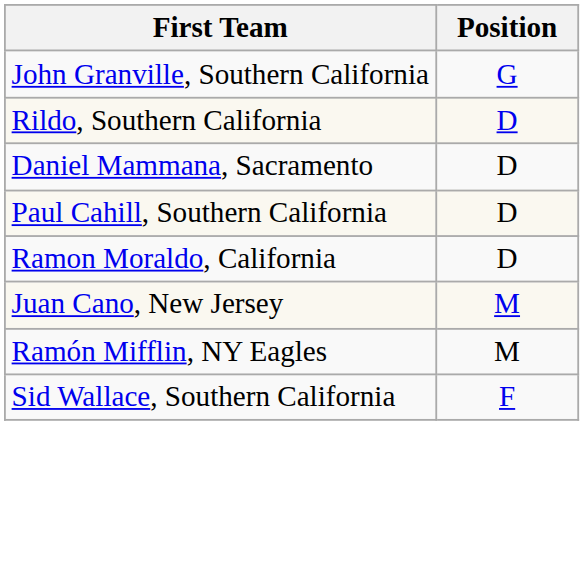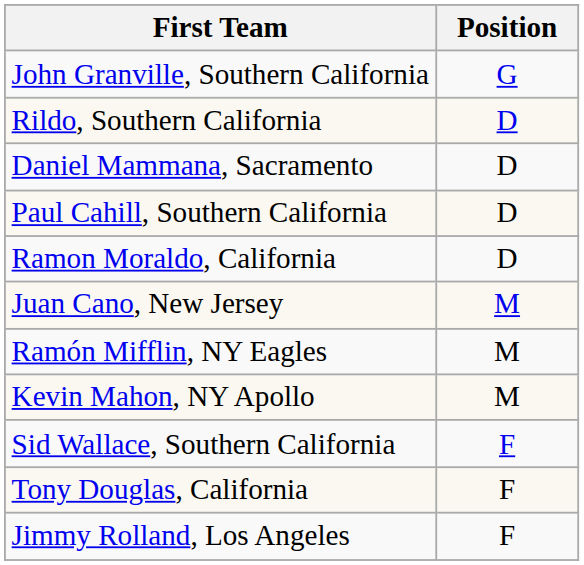 <table class="wikitable">
 <tr>
 <th>First Team</th>
 <th>  Position  </th>
 </tr>
 <tr>
 <td><a href='#'>John Granville</a>, Southern California</td>
 <td align=center><a href='#'>G</a></td>
 </tr>
 <tr style="background:#faf8f0;">
 <td><a href='#'>Rildo</a>, Southern California</td>
 <td align=center><a href='#'>D</a></td>
 </tr>
 <tr>
 <td><a href='#'>Daniel Mammana</a>, Sacramento</td>
 <td align=center>D</td>
 </tr>
 <tr style="background:#faf8f0;">
 <td><a href='#'>Paul Cahill</a>, Southern California</td>
 <td align=center>D</td>
 </tr>
 <tr>
 <td><a href='#'>Ramon Moraldo</a>, California</td>
 <td align=center>D</td>
 </tr>
 <tr style="background:#faf8f0;">
 <td><a href='#'>Juan Cano</a>, New Jersey</td>
 <td align=center><a href='#'>M</a></td>
 </tr>
 <tr>
 <td><a href='#'>Ramón Mifflin</a>, NY Eagles</td>
 <td align=center>M</td>
 </tr>
+<tr style="background:#faf8f0;">
+<td><a href='#'>Kevin Mahon</a>, NY Apollo</td>
+<td align=center>M</td>
+</tr>
 <tr>
 <td><a href='#'>Sid Wallace</a>, Southern California</td>
 <td align=center><a href='#'>F</a></td>
 </tr>
+<tr style="background:#faf8f0;">
+<td><a href='#'>Tony Douglas</a>, California</td>
+<td align=center>F</td>
+</tr>
+<tr>
+<td><a href='#'>Jimmy Rolland</a>, Los Angeles</td>
+<td align=center>F</td>
+</tr>
 </table>
